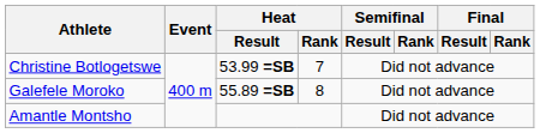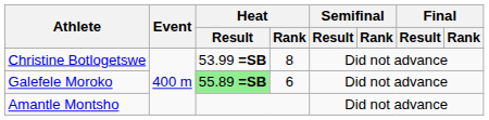 <table class="wikitable" style="font-size:90%">
 <tr>
 <th rowspan="2">Athlete</th>
 <th rowspan="2">Event</th>
 <th colspan="2">Heat</th>
 <th colspan="2">Semifinal</th>
 <th colspan="2">Final</th>
 </tr>
 <tr style="font-size:95%">
 <th>Result</th>
 <th>Rank</th>
 <th>Result</th>
 <th>Rank</th>
 <th>Result</th>
 <th>Rank</th>
 </tr>
 <tr align=center>
 <td align=left><a href='#'>Christine Botlogetswe</a></td>
 <td align=left rowspan=3><a href='#'>400 m</a></td>
 <td>53.99 <strong>=SB</strong></td>
-<td>7</td>
+<td>8</td>
 <td colspan=4>Did not advance</td>
 </tr>
 <tr align=center>
 <td align=left><a href='#'>Galefele Moroko</a></td>
-<td>55.89 <strong>=SB</strong></td>
-<td>8</td>
+<td style="background: lightgreen;">55.89 <strong>=SB</strong></td>
+<td>6</td>
 <td colspan=4>Did not advance</td>
 </tr>
 <tr align=center>
 <td align=left><a href='#'>Amantle Montsho</a></td>
 <td colspan=2></td>
 <td colspan=4>Did not advance</td>
 </tr>
 </table>
